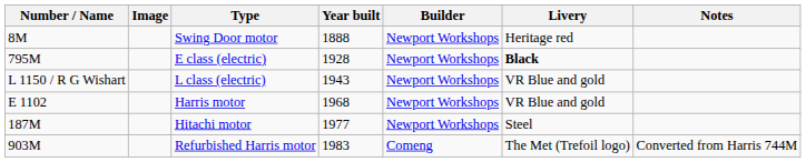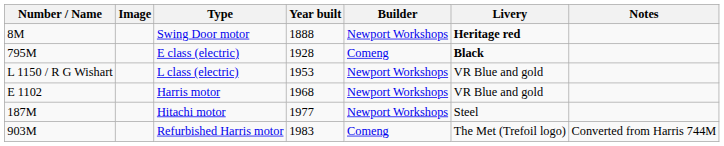 <table class="wikitable">
 <tr>
 <th>Number / Name</th>
 <th>Image</th>
 <th>Type</th>
 <th>Year built</th>
 <th>Builder</th>
 <th>Livery</th>
 <th>Notes</th>
 </tr>
 <tr>
 <td>8M</td>
 <td></td>
 <td><a href='#'>Swing Door motor</a></td>
 <td>1888</td>
 <td><a href='#'>Newport Workshops</a></td>
-<td>Heritage red</td>
+<td><strong>Heritage red</strong></td>
 <td></td>
 </tr>
 <tr>
 <td>795M</td>
 <td></td>
 <td><a href='#'>E class (electric)</a></td>
 <td>1928</td>
-<td><a href='#'>Newport Workshops</a></td>
+<td><a href='#'>Comeng</a></td>
 <td><strong>Black</strong></td>
 <td></td>
 </tr>
 <tr>
 <td>L 1150 / R G Wishart</td>
 <td></td>
 <td><a href='#'>L class (electric)</a></td>
-<td>1943</td>
+<td>1953</td>
 <td><a href='#'>Newport Workshops</a></td>
 <td>VR Blue and gold</td>
 <td></td>
 </tr>
 <tr>
 <td>E 1102</td>
 <td></td>
 <td><a href='#'>Harris motor</a></td>
 <td>1968</td>
 <td><a href='#'>Newport Workshops</a></td>
 <td>VR Blue and gold</td>
 <td></td>
 </tr>
 <tr>
 <td>187M</td>
 <td></td>
 <td><a href='#'>Hitachi motor</a></td>
 <td>1977</td>
 <td><a href='#'>Newport Workshops</a></td>
 <td>Steel</td>
 <td></td>
 </tr>
 <tr>
 <td>903M</td>
 <td></td>
 <td><a href='#'>Refurbished Harris motor</a></td>
 <td>1983</td>
 <td><a href='#'>Comeng</a></td>
 <td>The Met (Trefoil logo)</td>
 <td>Converted from Harris 744M</td>
 </tr>
 </table>
